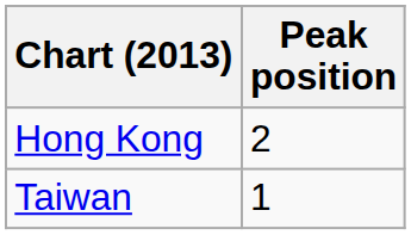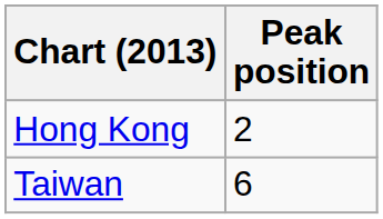 <table class="wikitable sortable" border="1">
 <tr>
 <th>Chart (2013)</th>
 <th>Peak<br>position</th>
 </tr>
 <tr>
 <td><a href='#'>Hong Kong</a></td>
 <td>2</td>
 </tr>
 <tr>
 <td><a href='#'>Taiwan</a></td>
-<td>1</td>
+<td>6</td>
 </tr>
 </table>
